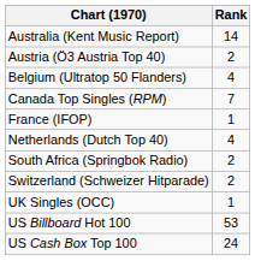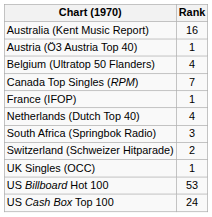 <table class="wikitable sortable">
 <tr>
 <th>Chart (1970)</th>
 <th>Rank</th>
 </tr>
 <tr>
 <td>Australia (Kent Music Report)</td>
-<td align="center">14</td>
+<td align="center">16</td>
 </tr>
 <tr>
 <td>Austria (Ö3 Austria Top 40)</td>
-<td align="center">2</td>
+<td align="center">1</td>
 </tr>
 <tr>
 <td>Belgium (Ultratop 50 Flanders)</td>
 <td align="center">4</td>
 </tr>
 <tr>
 <td>Canada Top Singles (<em>RPM</em>)</td>
 <td align="center">7</td>
 </tr>
 <tr>
 <td>France (IFOP)</td>
 <td align="center">1</td>
 </tr>
 <tr>
 <td>Netherlands (Dutch Top 40)</td>
 <td align="center">4</td>
 </tr>
 <tr>
 <td>South Africa (Springbok Radio)</td>
-<td align="center">2</td>
+<td align="center">3</td>
 </tr>
 <tr>
 <td>Switzerland (Schweizer Hitparade)</td>
 <td align="center">2</td>
 </tr>
 <tr>
 <td>UK Singles (OCC)</td>
 <td align="center">1</td>
 </tr>
 <tr>
 <td>US <em>Billboard</em> Hot 100</td>
 <td align="center">53</td>
 </tr>
 <tr>
 <td>US <em>Cash Box</em> Top 100</td>
 <td align="center">24</td>
 </tr>
 </table>
